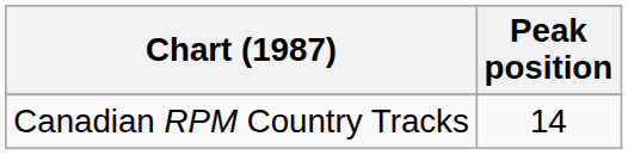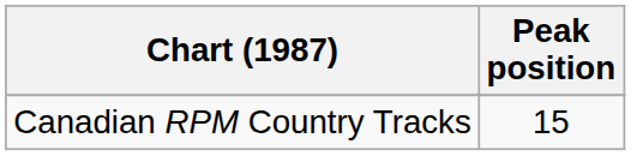 <table class="wikitable sortable">
 <tr>
 <th align="left">Chart (1987)</th>
 <th align="center">Peak<br>position</th>
 </tr>
 <tr>
 </tr>
 <tr>
 <td align="left">Canadian <em>RPM</em> Country Tracks</td>
-<td align="center">14</td>
+<td align="center">15</td>
 </tr>
 </table>
